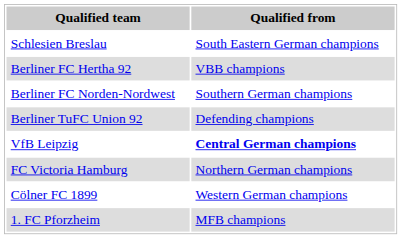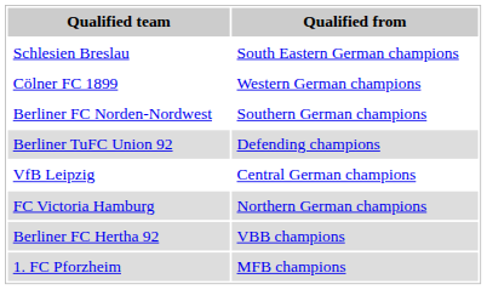 <table style="border:1px solid #bbb;background:#fff;" cellpadding="5" cellspacing="2" width="75%">
 <tr style="background:#ccc;font-weight:bold">
 <th>Qualified team</th>
 <th>Qualified from</th>
 </tr>
 <tr>
 <td><a href='#'>Schlesien Breslau</a></td>
 <td><a href='#'>South Eastern German champions</a></td>
 </tr>
-<tr style="background:#ddd">
-<td><a href='#'>Berliner FC Hertha 92</a></td>
-<td><a href='#'>VBB champions</a></td>
+<tr>
+<td><a href='#'>Cölner FC 1899</a></td>
+<td><a href='#'>Western German champions</a></td>
 </tr>
 <tr>
 <td><a href='#'>Berliner FC Norden-Nordwest</a></td>
 <td><a href='#'>Southern German champions</a></td>
 </tr>
 <tr style="background:#ddd">
 <td><a href='#'>Berliner TuFC Union 92</a></td>
 <td><a href='#'>Defending champions</a></td>
 </tr>
 <tr>
 <td><a href='#'>VfB Leipzig</a></td>
-<td><strong><a href='#'>Central German champions</a></strong></td>
+<td><a href='#'>Central German champions</a></td>
 </tr>
 <tr style="background:#ddd">
 <td><a href='#'>FC Victoria Hamburg</a></td>
 <td><a href='#'>Northern German champions</a></td>
 </tr>
-<tr>
-<td><a href='#'>Cölner FC 1899</a></td>
-<td><a href='#'>Western German champions</a></td>
+<tr style="background:#ddd">
+<td><a href='#'>Berliner FC Hertha 92</a></td>
+<td><a href='#'>VBB champions</a></td>
 </tr>
 <tr style="background:#ddd">
 <td><a href='#'>1. FC Pforzheim</a></td>
 <td><a href='#'>MFB champions</a></td>
 </tr>
 </table>
